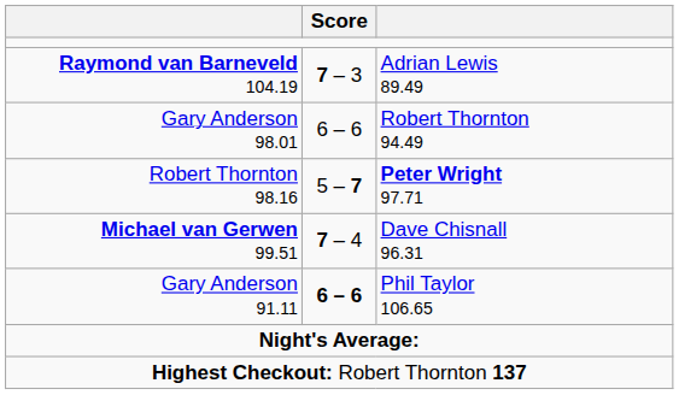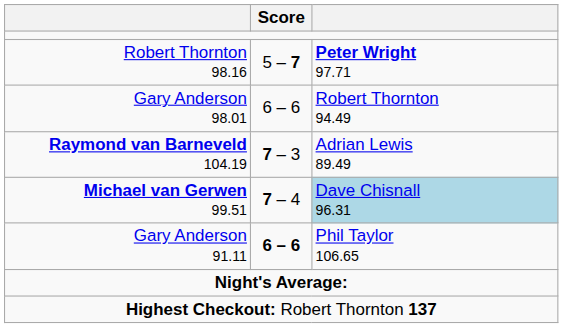 <table class=wikitable style="text-align:center">
 <tr>
 <th width=225></th>
 <th width=50>Score</th>
 <th width=225></th>
 </tr>
 <tr align=centre>
 <td colspan="3"></td>
 </tr>
 <tr align=left>
-<td align=right><strong><a href='#'>Raymond van Barneveld</a></strong>  <br><small><span>104.19</span></small></td>
-<td align=center><strong>7</strong> – 3</td>
-<td> <a href='#'>Adrian Lewis</a> <br><small><span>89.49</span></small></td>
+<td align=right><a href='#'>Robert Thornton</a>  <br><small><span>98.16</span></small></td>
+<td align=center>5 – <strong>7</strong></td>
+<td> <strong><a href='#'>Peter Wright</a></strong> <br><small><span>97.71</span></small></td>
 </tr>
 <tr align=left>
 <td align=right><a href='#'>Gary Anderson</a>  <br><small><span>98.01</span></small></td>
 <td align=center>6 – 6</td>
 <td> <a href='#'>Robert Thornton</a> <br><small><span>94.49</span></small></td>
 </tr>
 <tr align=left>
-<td align=right><a href='#'>Robert Thornton</a>  <br><small><span>98.16</span></small></td>
-<td align=center>5 – <strong>7</strong></td>
-<td> <strong><a href='#'>Peter Wright</a></strong> <br><small><span>97.71</span></small></td>
+<td align=right><strong><a href='#'>Raymond van Barneveld</a></strong>  <br><small><span>104.19</span></small></td>
+<td align=center><strong>7</strong> – 3</td>
+<td> <a href='#'>Adrian Lewis</a> <br><small><span>89.49</span></small></td>
 </tr>
 <tr align=left>
 <td align=right><strong><a href='#'>Michael van Gerwen</a></strong>  <br><small><span>99.51</span></small></td>
 <td align=center><strong>7</strong> – 4</td>
-<td> <a href='#'>Dave Chisnall</a> <br><small><span>96.31</span></small></td>
+<td style="background: lightblue;"> <a href='#'>Dave Chisnall</a> <br><small><span>96.31</span></small></td>
 </tr>
 <tr align=left>
 <td align=right><a href='#'>Gary Anderson</a>  <br><small><span>91.11</span></small></td>
 <td align=center><strong>6 – 6</strong></td>
 <td> <a href='#'>Phil Taylor</a> <br><small><span>106.65</span></small></td>
 </tr>
 <tr align=center>
 <td colspan="3"><strong>Night's Average:</strong> </td>
 </tr>
 <tr align=center>
 <td colspan="3"><strong>Highest Checkout:</strong> Robert Thornton <strong>137</strong></td>
 </tr>
 </table>
